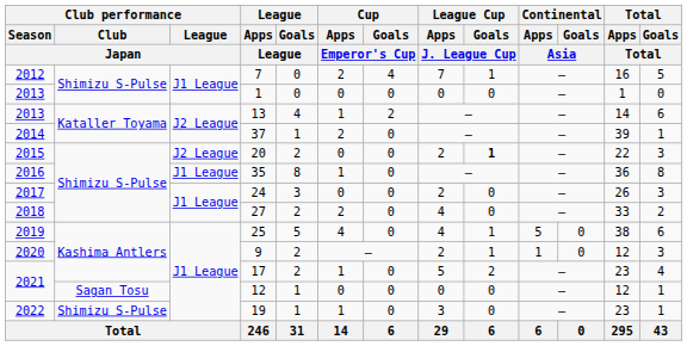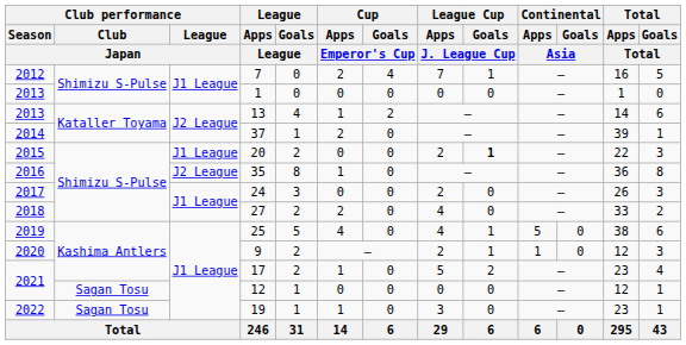 <table class="wikitable" style="text-align:center;">
 <tr>
 <th colspan=3>Club performance</th>
 <th colspan=2>League</th>
 <th colspan=2>Cup</th>
 <th colspan=2>League Cup</th>
 <th colspan=2>Continental</th>
 <th colspan=2>Total</th>
 </tr>
 <tr>
 <th>Season</th>
 <th>Club</th>
 <th>League</th>
 <th>Apps</th>
 <th>Goals</th>
 <th>Apps</th>
 <th>Goals</th>
 <th>Apps</th>
 <th>Goals</th>
 <th>Apps</th>
 <th>Goals</th>
 <th>Apps</th>
 <th>Goals</th>
 </tr>
 <tr>
 <th colspan=3>Japan</th>
 <th colspan=2>League</th>
 <th colspan=2><a href='#'>Emperor's Cup</a></th>
 <th colspan=2><a href='#'>J. League Cup</a></th>
 <th colspan=2><a href='#'>Asia</a></th>
 <th colspan=2>Total</th>
 </tr>
 <tr>
 <td><a href='#'>2012</a></td>
 <td rowspan="2"><a href='#'>Shimizu S-Pulse</a></td>
 <td rowspan="2"><a href='#'>J1 League</a></td>
 <td>7</td>
 <td>0</td>
 <td>2</td>
 <td>4</td>
 <td>7</td>
 <td>1</td>
 <td colspan=2>–</td>
 <td>16</td>
 <td>5</td>
 </tr>
 <tr>
 <td><a href='#'>2013</a></td>
 <td>1</td>
 <td>0</td>
 <td>0</td>
 <td>0</td>
 <td>0</td>
 <td>0</td>
 <td colspan=2>–</td>
 <td>1</td>
 <td>0</td>
 </tr>
 <tr>
 <td><a href='#'>2013</a></td>
 <td rowspan="2"><a href='#'>Kataller Toyama</a></td>
 <td rowspan="2"><a href='#'>J2 League</a></td>
 <td>13</td>
 <td>4</td>
 <td>1</td>
 <td>2</td>
 <td colspan="2">–</td>
 <td colspan="2">–</td>
 <td>14</td>
 <td>6</td>
 </tr>
 <tr>
 <td><a href='#'>2014</a></td>
 <td>37</td>
 <td>1</td>
 <td>2</td>
 <td>0</td>
 <td colspan="2">–</td>
 <td colspan="2">–</td>
 <td>39</td>
 <td>1</td>
 </tr>
 <tr>
 <td><a href='#'>2015</a></td>
 <td rowspan="4"><a href='#'>Shimizu S-Pulse</a></td>
-<td><a href='#'>J2 League</a></td>
+<td rowspan="1"><a href='#'>J1 League</a></td>
 <td>20</td>
 <td>2</td>
 <td>0</td>
 <td>0</td>
 <td>2</td>
 <td><strong>1</strong></td>
 <td colspan=2>–</td>
 <td>22</td>
 <td>3</td>
 </tr>
 <tr>
 <td><a href='#'>2016</a></td>
-<td rowspan="1"><a href='#'>J1 League</a></td>
+<td><a href='#'>J2 League</a></td>
 <td>35</td>
 <td>8</td>
 <td>1</td>
 <td>0</td>
 <td colspan="2">–</td>
 <td colspan="2">–</td>
 <td>36</td>
 <td>8</td>
 </tr>
 <tr>
 <td><a href='#'>2017</a></td>
 <td rowspan="2"><a href='#'>J1 League</a></td>
 <td>24</td>
 <td>3</td>
 <td>0</td>
 <td>0</td>
 <td>2</td>
 <td>0</td>
 <td colspan=2>–</td>
 <td>26</td>
 <td>3</td>
 </tr>
 <tr>
 <td><a href='#'>2018</a></td>
 <td>27</td>
 <td>2</td>
 <td>2</td>
 <td>0</td>
 <td>4</td>
 <td>0</td>
 <td colspan=2>–</td>
 <td>33</td>
 <td>2</td>
 </tr>
 <tr>
 <td><a href='#'>2019</a></td>
 <td rowspan="3"><a href='#'>Kashima Antlers</a></td>
 <td rowspan="5"><a href='#'>J1 League</a></td>
 <td>25</td>
 <td>5</td>
 <td>4</td>
 <td>0</td>
 <td>4</td>
 <td>1</td>
 <td>5</td>
 <td>0</td>
 <td>38</td>
 <td>6</td>
 </tr>
 <tr>
 <td><a href='#'>2020</a></td>
 <td>9</td>
 <td>2</td>
 <td colspan=2>–</td>
 <td>2</td>
 <td>1</td>
 <td>1</td>
 <td>0</td>
 <td>12</td>
 <td>3</td>
 </tr>
 <tr>
 <td rowspan="2"><a href='#'>2021</a></td>
 <td>17</td>
 <td>2</td>
 <td>1</td>
 <td>0</td>
 <td>5</td>
 <td>2</td>
 <td colspan="2">–</td>
 <td>23</td>
 <td>4</td>
 </tr>
 <tr>
 <td><a href='#'>Sagan Tosu</a></td>
 <td>12</td>
 <td>1</td>
 <td>0</td>
 <td>0</td>
 <td>0</td>
 <td>0</td>
 <td colspan="2">–</td>
 <td>12</td>
 <td>1</td>
 </tr>
 <tr>
 <td><a href='#'>2022</a></td>
-<td><a href='#'>Shimizu S-Pulse</a></td>
+<td><a href='#'>Sagan Tosu</a></td>
 <td>19</td>
 <td>1</td>
 <td>1</td>
 <td>0</td>
 <td>3</td>
 <td>0</td>
 <td colspan="2">–</td>
 <td>23</td>
 <td>1</td>
 </tr>
 <tr>
 <th colspan="3">Total</th>
 <th>246</th>
 <th>31</th>
 <th>14</th>
 <th>6</th>
 <th>29</th>
 <th>6</th>
 <th>6</th>
 <th>0</th>
 <th>295</th>
 <th>43</th>
 </tr>
 </table>
